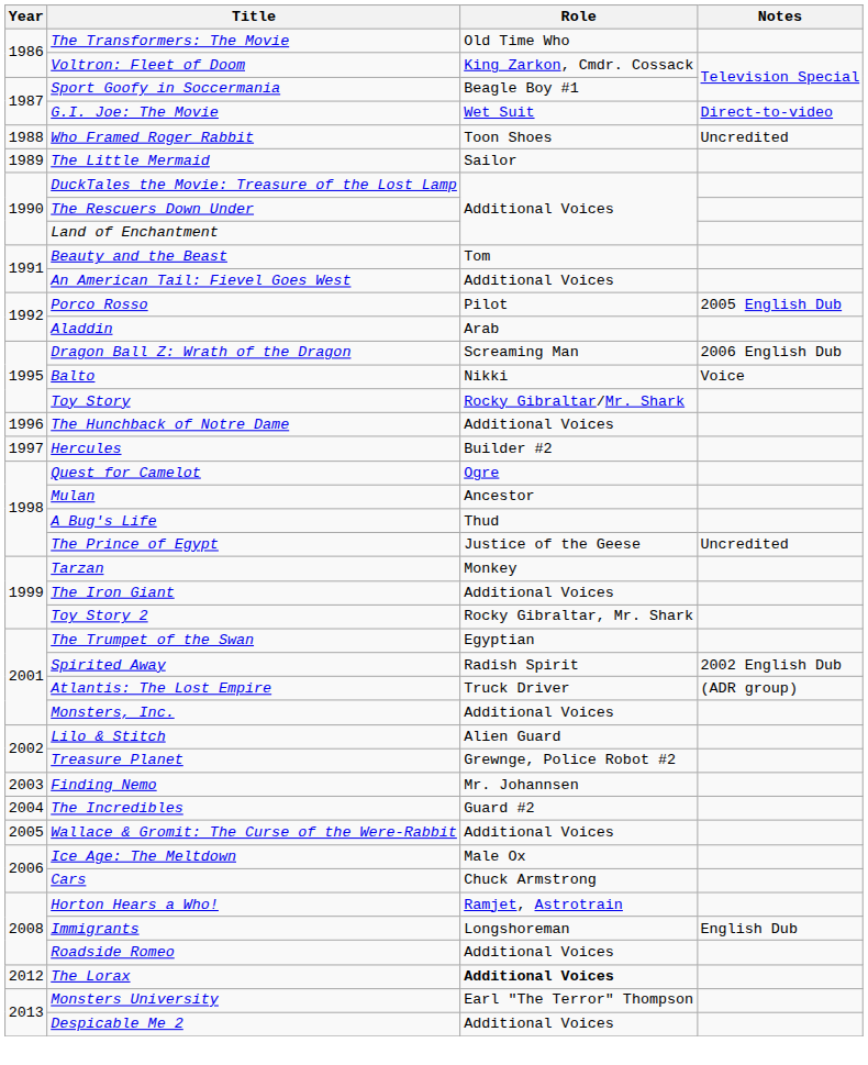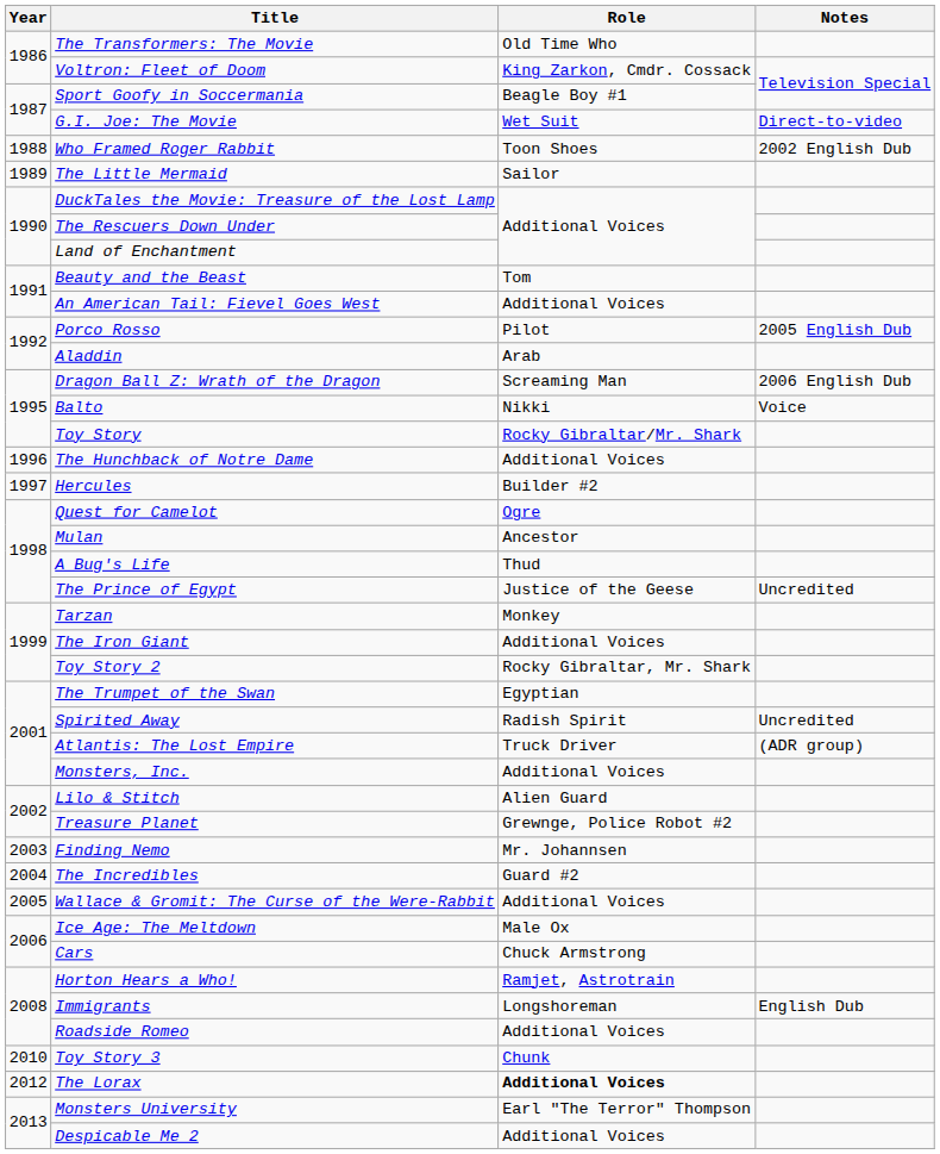 <table class="wikitable sortable plainrowheaders">
 <tr>
 <th>Year</th>
 <th>Title</th>
 <th>Role</th>
 <th>Notes</th>
 </tr>
 <tr>
 <td rowspan=2>1986</td>
 <td><em><a href='#'>The Transformers: The Movie</a></em></td>
 <td>Old Time Who</td>
 <td></td>
 </tr>
 <tr>
 <td><em><a href='#'>Voltron: Fleet of Doom</a></em></td>
 <td><a href='#'>King Zarkon</a>, Cmdr. Cossack</td>
 <td rowspan="2"><a href='#'>Television Special</a></td>
 </tr>
 <tr>
 <td rowspan="2">1987</td>
 <td><em><a href='#'>Sport Goofy in Soccermania</a></em></td>
 <td>Beagle Boy #1</td>
 </tr>
 <tr>
 <td><em><a href='#'>G.I. Joe: The Movie</a></em></td>
 <td><a href='#'>Wet Suit</a></td>
 <td><a href='#'>Direct-to-video</a></td>
 </tr>
 <tr>
 <td>1988</td>
 <td><em><a href='#'>Who Framed Roger Rabbit</a></em></td>
 <td>Toon Shoes</td>
-<td>Uncredited</td>
+<td>2002 English Dub</td>
 </tr>
 <tr>
 <td>1989</td>
 <td><em><a href='#'>The Little Mermaid</a></em></td>
 <td>Sailor</td>
 <td></td>
 </tr>
 <tr>
 <td rowspan=3>1990</td>
 <td><em><a href='#'>DuckTales the Movie: Treasure of the Lost Lamp</a></em></td>
 <td rowspan="3">Additional Voices</td>
 <td></td>
 </tr>
 <tr>
 <td><em><a href='#'>The Rescuers Down Under</a></em></td>
 <td></td>
 </tr>
 <tr>
 <td><em>Land of Enchantment</em></td>
 <td></td>
 </tr>
 <tr>
 <td rowspan=2>1991</td>
 <td><em><a href='#'>Beauty and the Beast</a></em></td>
 <td>Tom</td>
 <td></td>
 </tr>
 <tr>
 <td><em><a href='#'>An American Tail: Fievel Goes West</a></em></td>
 <td>Additional Voices</td>
 <td></td>
 </tr>
 <tr>
 <td rowspan=2>1992</td>
 <td><em><a href='#'>Porco Rosso</a></em></td>
 <td>Pilot</td>
 <td>2005 <a href='#'>English Dub</a></td>
 </tr>
 <tr>
 <td><em><a href='#'>Aladdin</a></em></td>
 <td>Arab</td>
 <td></td>
 </tr>
 <tr>
 <td rowspan=3>1995</td>
 <td><em><a href='#'>Dragon Ball Z: Wrath of the Dragon</a></em></td>
 <td>Screaming Man</td>
 <td>2006 English Dub</td>
 </tr>
 <tr>
 <td><em><a href='#'>Balto</a></em></td>
 <td>Nikki</td>
 <td>Voice</td>
 </tr>
 <tr>
 <td><em><a href='#'>Toy Story</a></em></td>
 <td><a href='#'>Rocky Gibraltar</a>/<a href='#'>Mr. Shark</a></td>
 <td></td>
 </tr>
 <tr>
 <td>1996</td>
 <td><em><a href='#'>The Hunchback of Notre Dame</a></em></td>
 <td>Additional Voices</td>
 <td></td>
 </tr>
 <tr>
 <td>1997</td>
 <td><em><a href='#'>Hercules</a></em></td>
 <td>Builder #2</td>
 <td></td>
 </tr>
 <tr>
 <td rowspan=4>1998</td>
 <td><em><a href='#'>Quest for Camelot</a></em></td>
 <td><a href='#'>Ogre</a></td>
 <td></td>
 </tr>
 <tr>
 <td><em><a href='#'>Mulan</a></em></td>
 <td>Ancestor</td>
 <td></td>
 </tr>
 <tr>
 <td><em><a href='#'>A Bug's Life</a></em></td>
 <td>Thud</td>
 <td></td>
 </tr>
 <tr>
 <td><em><a href='#'>The Prince of Egypt</a></em></td>
 <td>Justice of the Geese</td>
 <td>Uncredited</td>
 </tr>
 <tr>
 <td rowspan=3>1999</td>
 <td><em><a href='#'>Tarzan</a></em></td>
 <td>Monkey</td>
 <td></td>
 </tr>
 <tr>
 <td><em><a href='#'>The Iron Giant</a></em></td>
 <td>Additional Voices</td>
 <td></td>
 </tr>
 <tr>
 <td><em><a href='#'>Toy Story 2</a></em></td>
 <td>Rocky Gibraltar, Mr. Shark</td>
 <td></td>
 </tr>
 <tr>
 <td rowspan=4>2001</td>
 <td><em><a href='#'>The Trumpet of the Swan</a></em></td>
 <td>Egyptian</td>
 <td></td>
 </tr>
 <tr>
 <td><em><a href='#'>Spirited Away</a></em></td>
 <td>Radish Spirit</td>
-<td>2002 English Dub</td>
+<td>Uncredited</td>
 </tr>
 <tr>
 <td><em><a href='#'>Atlantis: The Lost Empire</a></em></td>
 <td>Truck Driver</td>
 <td>(ADR group)</td>
 </tr>
 <tr>
 <td><em><a href='#'>Monsters, Inc.</a></em></td>
 <td>Additional Voices</td>
 <td></td>
 </tr>
 <tr>
 <td rowspan=2>2002</td>
 <td><em><a href='#'>Lilo & Stitch</a></em></td>
 <td>Alien Guard</td>
 <td></td>
 </tr>
 <tr>
 <td><em><a href='#'>Treasure Planet</a></em></td>
 <td>Grewnge, Police Robot #2</td>
 <td></td>
 </tr>
 <tr>
 <td>2003</td>
 <td><em><a href='#'>Finding Nemo</a></em></td>
 <td>Mr. Johannsen</td>
 <td></td>
 </tr>
 <tr>
 <td>2004</td>
 <td><em><a href='#'>The Incredibles</a></em></td>
 <td>Guard #2</td>
 <td></td>
 </tr>
 <tr>
 <td>2005</td>
 <td><em><a href='#'>Wallace & Gromit: The Curse of the Were-Rabbit</a></em></td>
 <td>Additional Voices</td>
 <td></td>
 </tr>
 <tr>
 <td rowspan=2>2006</td>
 <td><em><a href='#'>Ice Age: The Meltdown</a></em></td>
 <td>Male Ox</td>
 <td></td>
 </tr>
 <tr>
 <td><em><a href='#'>Cars</a></em></td>
 <td>Chuck Armstrong</td>
 <td></td>
 </tr>
 <tr>
 <td rowspan=3>2008</td>
 <td><em><a href='#'>Horton Hears a Who!</a></em></td>
 <td><a href='#'>Ramjet</a>, <a href='#'>Astrotrain</a></td>
 <td></td>
 </tr>
 <tr>
 <td><em><a href='#'>Immigrants</a></em></td>
 <td>Longshoreman</td>
 <td>English Dub</td>
 </tr>
 <tr>
 <td><em><a href='#'>Roadside Romeo</a></em></td>
 <td>Additional Voices</td>
 <td></td>
 </tr>
 <tr>
+<td>2010</td>
+<td><em><a href='#'>Toy Story 3</a></em></td>
+<td><a href='#'>Chunk</a></td>
+<td></td>
+</tr>
+<tr>
 <td>2012</td>
 <td><em><a href='#'>The Lorax</a></em></td>
 <td><strong>Additional Voices</strong></td>
 <td></td>
 </tr>
 <tr>
 <td rowspan=2>2013</td>
 <td><em><a href='#'>Monsters University</a></em></td>
 <td>Earl "The Terror" Thompson</td>
 <td></td>
 </tr>
 <tr>
 <td><em><a href='#'>Despicable Me 2</a></em></td>
 <td>Additional Voices</td>
 <td></td>
 </tr>
 </table>
